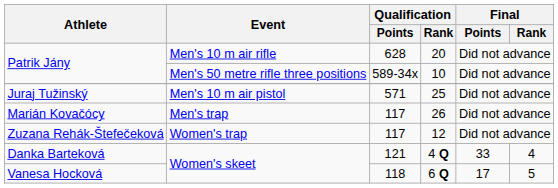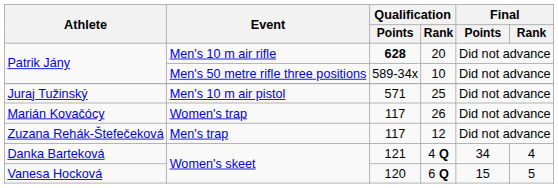 <table class="wikitable" style="font-size:90%">
 <tr>
 <th rowspan="2">Athlete</th>
 <th rowspan="2">Event</th>
 <th colspan=2>Qualification</th>
 <th colspan=2>Final</th>
 </tr>
 <tr style="font-size:95%">
 <th>Points</th>
 <th>Rank</th>
 <th>Points</th>
 <th>Rank</th>
 </tr>
 <tr align=center>
 <td align=left rowspan=2><a href='#'>Patrik Jány</a></td>
 <td align=left><a href='#'>Men's 10 m air rifle</a></td>
-<td>628</td>
+<td><strong>628</strong></td>
 <td>20</td>
 <td colspan=2>Did not advance</td>
 </tr>
 <tr align=center>
 <td align=left><a href='#'>Men's 50 metre rifle three positions</a></td>
 <td>589-34x</td>
 <td>10</td>
 <td colspan=2>Did not advance</td>
 </tr>
 <tr align=center>
 </tr>
 <tr align=center>
 <td align=left><a href='#'>Juraj Tužinský</a></td>
 <td align=left><a href='#'>Men's 10 m air pistol</a></td>
 <td>571</td>
 <td>25</td>
 <td colspan=2>Did not advance</td>
 </tr>
 <tr align=center>
 <td align=left><a href='#'>Marián Kovačócy</a></td>
-<td align=left><a href='#'>Men's trap</a></td>
+<td align=left><a href='#'>Women's trap</a></td>
 <td>117</td>
 <td>26</td>
 <td colspan=2>Did not advance</td>
 </tr>
 <tr align=center>
 <td align=left><a href='#'>Zuzana Rehák-Štefečeková</a></td>
-<td align=left><a href='#'>Women's trap</a></td>
+<td align=left><a href='#'>Men's trap</a></td>
 <td>117</td>
 <td>12</td>
 <td colspan="2">Did not advance</td>
 </tr>
 <tr align=center>
 <td align=left><a href='#'>Danka Barteková</a></td>
 <td align=left rowspan=2><a href='#'>Women's skeet</a></td>
 <td>121</td>
 <td>4 <strong>Q</strong></td>
-<td>33</td>
+<td>34</td>
 <td>4</td>
 </tr>
 <tr align=center>
 <td align=left><a href='#'>Vanesa Hocková</a></td>
-<td>118</td>
+<td>120</td>
 <td>6 <strong>Q</strong></td>
-<td>17</td>
+<td>15</td>
 <td>5</td>
 </tr>
 </table>
